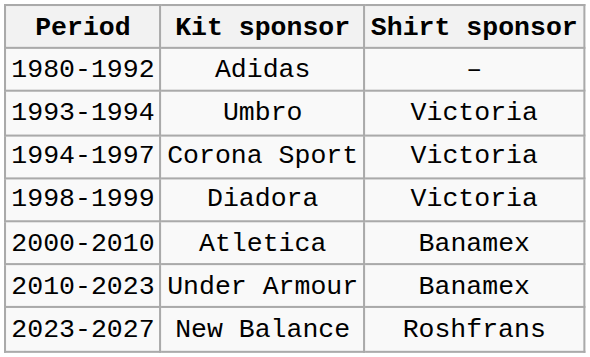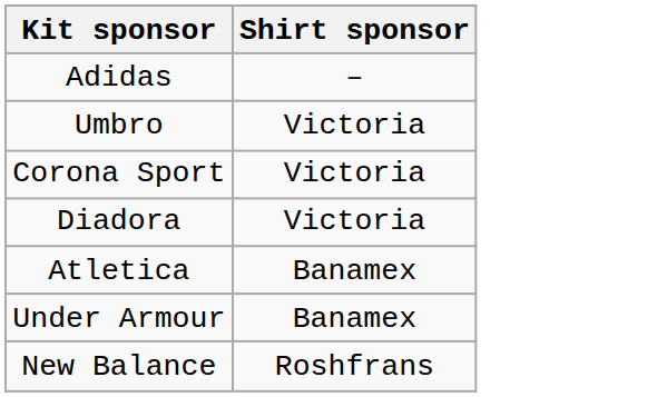 <table class="wikitable" style="text-align: center">
 <tr>
-<th>Period</th>
 <th>Kit sponsor</th>
 <th>Shirt sponsor</th>
 </tr>
 <tr>
-<td>1980-1992</td>
 <td> Adidas</td>
 <td>–</td>
 </tr>
 <tr>
-<td>1993-1994</td>
 <td> Umbro</td>
 <td> Victoria</td>
 </tr>
 <tr>
-<td>1994-1997</td>
 <td> Corona Sport</td>
 <td> Victoria</td>
 </tr>
 <tr>
-<td>1998-1999</td>
 <td> Diadora</td>
 <td> Victoria</td>
 </tr>
 <tr>
-<td>2000-2010</td>
 <td> Atletica</td>
 <td> Banamex</td>
 </tr>
 <tr>
-<td>2010-2023</td>
 <td> Under Armour</td>
 <td> Banamex</td>
 </tr>
 <tr>
-<td>2023-2027</td>
 <td> New Balance</td>
 <td> Roshfrans</td>
 </tr>
 </table>
